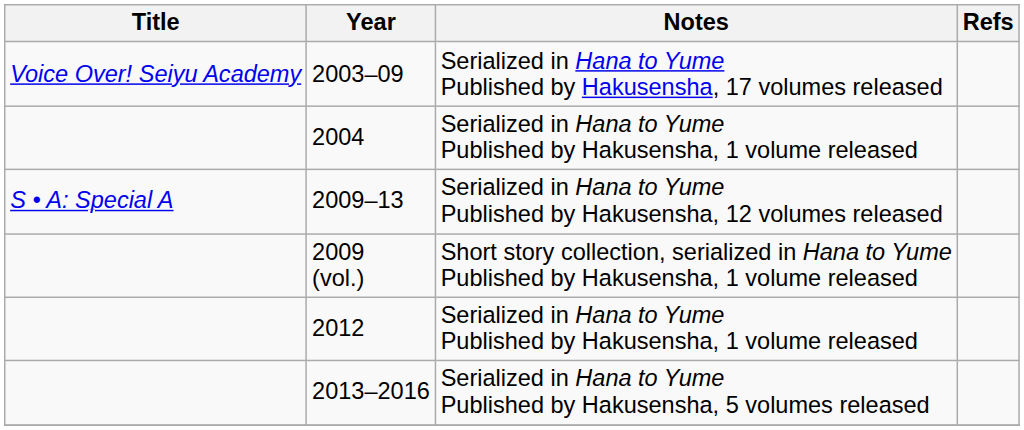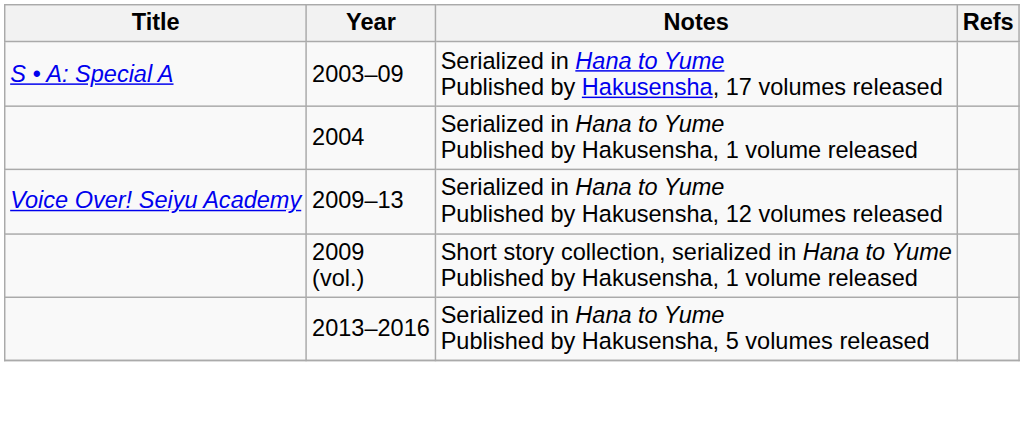 <table class="wikitable sortable">
 <tr>
 <th>Title</th>
 <th>Year</th>
 <th>Notes</th>
 <th>Refs</th>
 </tr>
 <tr>
-<td><em><a href='#'>Voice Over! Seiyu Academy</a></em></td>
+<td><em><a href='#'>S • A: Special A</a></em></td>
 <td>2003–09</td>
 <td>Serialized in <em><a href='#'>Hana to Yume</a></em><br>Published by <a href='#'>Hakusensha</a>, 17 volumes released</td>
 <td></td>
 </tr>
 <tr>
 <td></td>
 <td>2004</td>
 <td>Serialized in <em>Hana to Yume</em><br>Published by Hakusensha, 1 volume released</td>
 <td></td>
 </tr>
 <tr>
-<td><em><a href='#'>S • A: Special A</a></em></td>
+<td><em><a href='#'>Voice Over! Seiyu Academy</a></em></td>
 <td>2009–13</td>
 <td>Serialized in <em>Hana to Yume</em><br>Published by Hakusensha, 12 volumes released</td>
 <td></td>
 </tr>
 <tr>
 <td></td>
 <td>2009<br>(vol.)</td>
 <td>Short story collection, serialized in <em>Hana to Yume</em><br>Published by Hakusensha, 1 volume released</td>
 <td></td>
 </tr>
 <tr>
 <td></td>
-<td>2012</td>
-<td>Serialized in <em>Hana to Yume</em><br>Published by Hakusensha, 1 volume released</td>
-<td></td>
-</tr>
-<tr>
-<td></td>
 <td>2013–2016</td>
 <td>Serialized in <em>Hana to Yume</em><br>Published by Hakusensha, 5 volumes released</td>
 <td></td>
 </tr>
 <tr>
 </tr>
 </table>
